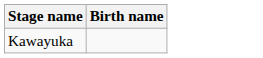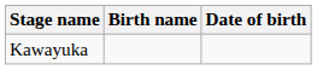 <table class="wikitable">
 <tr>
 <th>Stage name</th>
 <th>Birth name</th>
+<th>Date of birth</th>
 </tr>
 <tr>
 <td>Kawayuka</td>
 <td></td>
+<td></td>
 </tr>
 </table>
